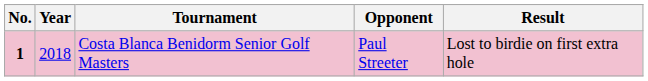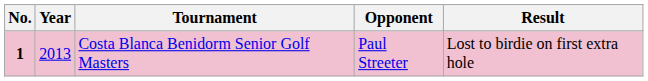 <table class="wikitable" style="font-size:95%;">
 <tr>
 <th>No.</th>
 <th>Year</th>
 <th>Tournament</th>
 <th>Opponent</th>
 <th>Result</th>
 </tr>
 <tr style="background:#F2C1D1;">
 <td align=center><strong>1</strong></td>
-<td><a href='#'>2018</a></td>
+<td><a href='#'>2013</a></td>
 <td><a href='#'>Costa Blanca Benidorm Senior Golf Masters</a></td>
 <td> <a href='#'>Paul Streeter</a></td>
 <td>Lost to birdie on first extra hole</td>
 </tr>
 </table>
